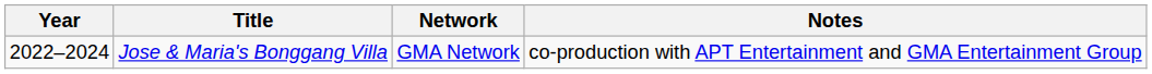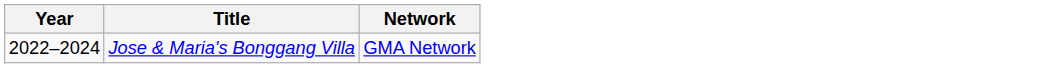 <table class="wikitable">
 <tr>
 <th>Year</th>
 <th>Title</th>
 <th>Network</th>
-<th>Notes</th>
 </tr>
 <tr>
 <td>2022–2024</td>
 <td><em><a href='#'>Jose & Maria's Bonggang Villa</a></em></td>
 <td><a href='#'>GMA Network</a></td>
-<td>co-production with <a href='#'>APT Entertainment</a> and <a href='#'>GMA Entertainment Group</a></td>
 </tr>
 </table>
